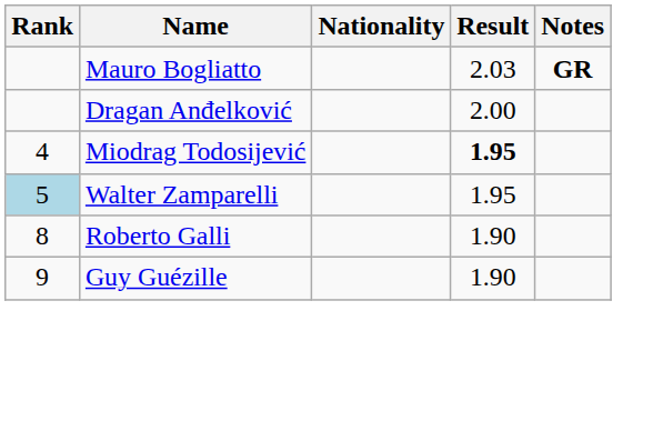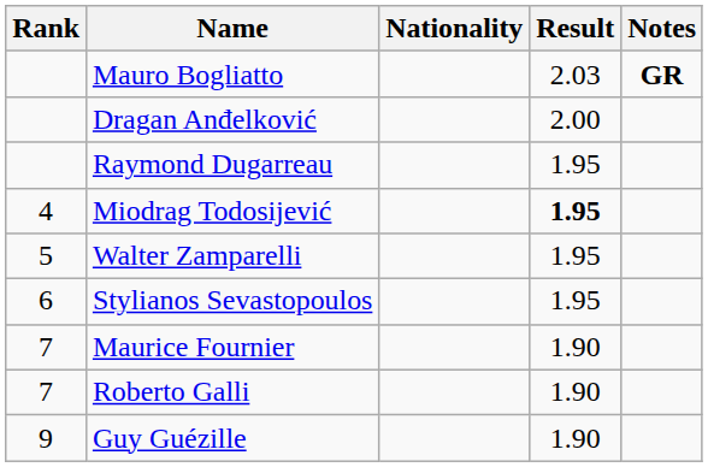 <table class="wikitable sortable" style="text-align:center">
 <tr>
 <th>Rank</th>
 <th>Name</th>
 <th>Nationality</th>
 <th>Result</th>
 <th>Notes</th>
 </tr>
 <tr>
 <td></td>
 <td align=left><a href='#'>Mauro Bogliatto</a></td>
 <td align=left></td>
 <td>2.03</td>
 <td><strong>GR</strong></td>
 </tr>
 <tr>
 <td></td>
 <td align=left><a href='#'>Dragan Anđelković</a></td>
 <td align=left></td>
 <td>2.00</td>
 <td></td>
 </tr>
 <tr>
+<td></td>
+<td align=left><a href='#'>Raymond Dugarreau</a></td>
+<td align=left></td>
+<td>1.95</td>
+<td></td>
+</tr>
+<tr>
 <td>4</td>
 <td align=left><a href='#'>Miodrag Todosijević</a></td>
 <td align=left></td>
 <td><strong>1.95</strong></td>
 <td></td>
 </tr>
 <tr>
-<td style="background: lightblue;">5</td>
+<td>5</td>
 <td align=left><a href='#'>Walter Zamparelli</a></td>
 <td align=left></td>
 <td>1.95</td>
 <td></td>
 </tr>
 <tr>
-<td>8</td>
+<td>6</td>
+<td align=left><a href='#'>Stylianos Sevastopoulos</a></td>
+<td align=left></td>
+<td>1.95</td>
+<td></td>
+</tr>
+<tr>
+<td>7</td>
+<td align=left><a href='#'>Maurice Fournier</a></td>
+<td align=left></td>
+<td>1.90</td>
+<td></td>
+</tr>
+<tr>
+<td>7</td>
 <td align=left><a href='#'>Roberto Galli</a></td>
 <td align=left></td>
 <td>1.90</td>
 <td></td>
 </tr>
 <tr>
 <td>9</td>
 <td align=left><a href='#'>Guy Guézille</a></td>
 <td align=left></td>
 <td>1.90</td>
 <td></td>
 </tr>
 </table>
